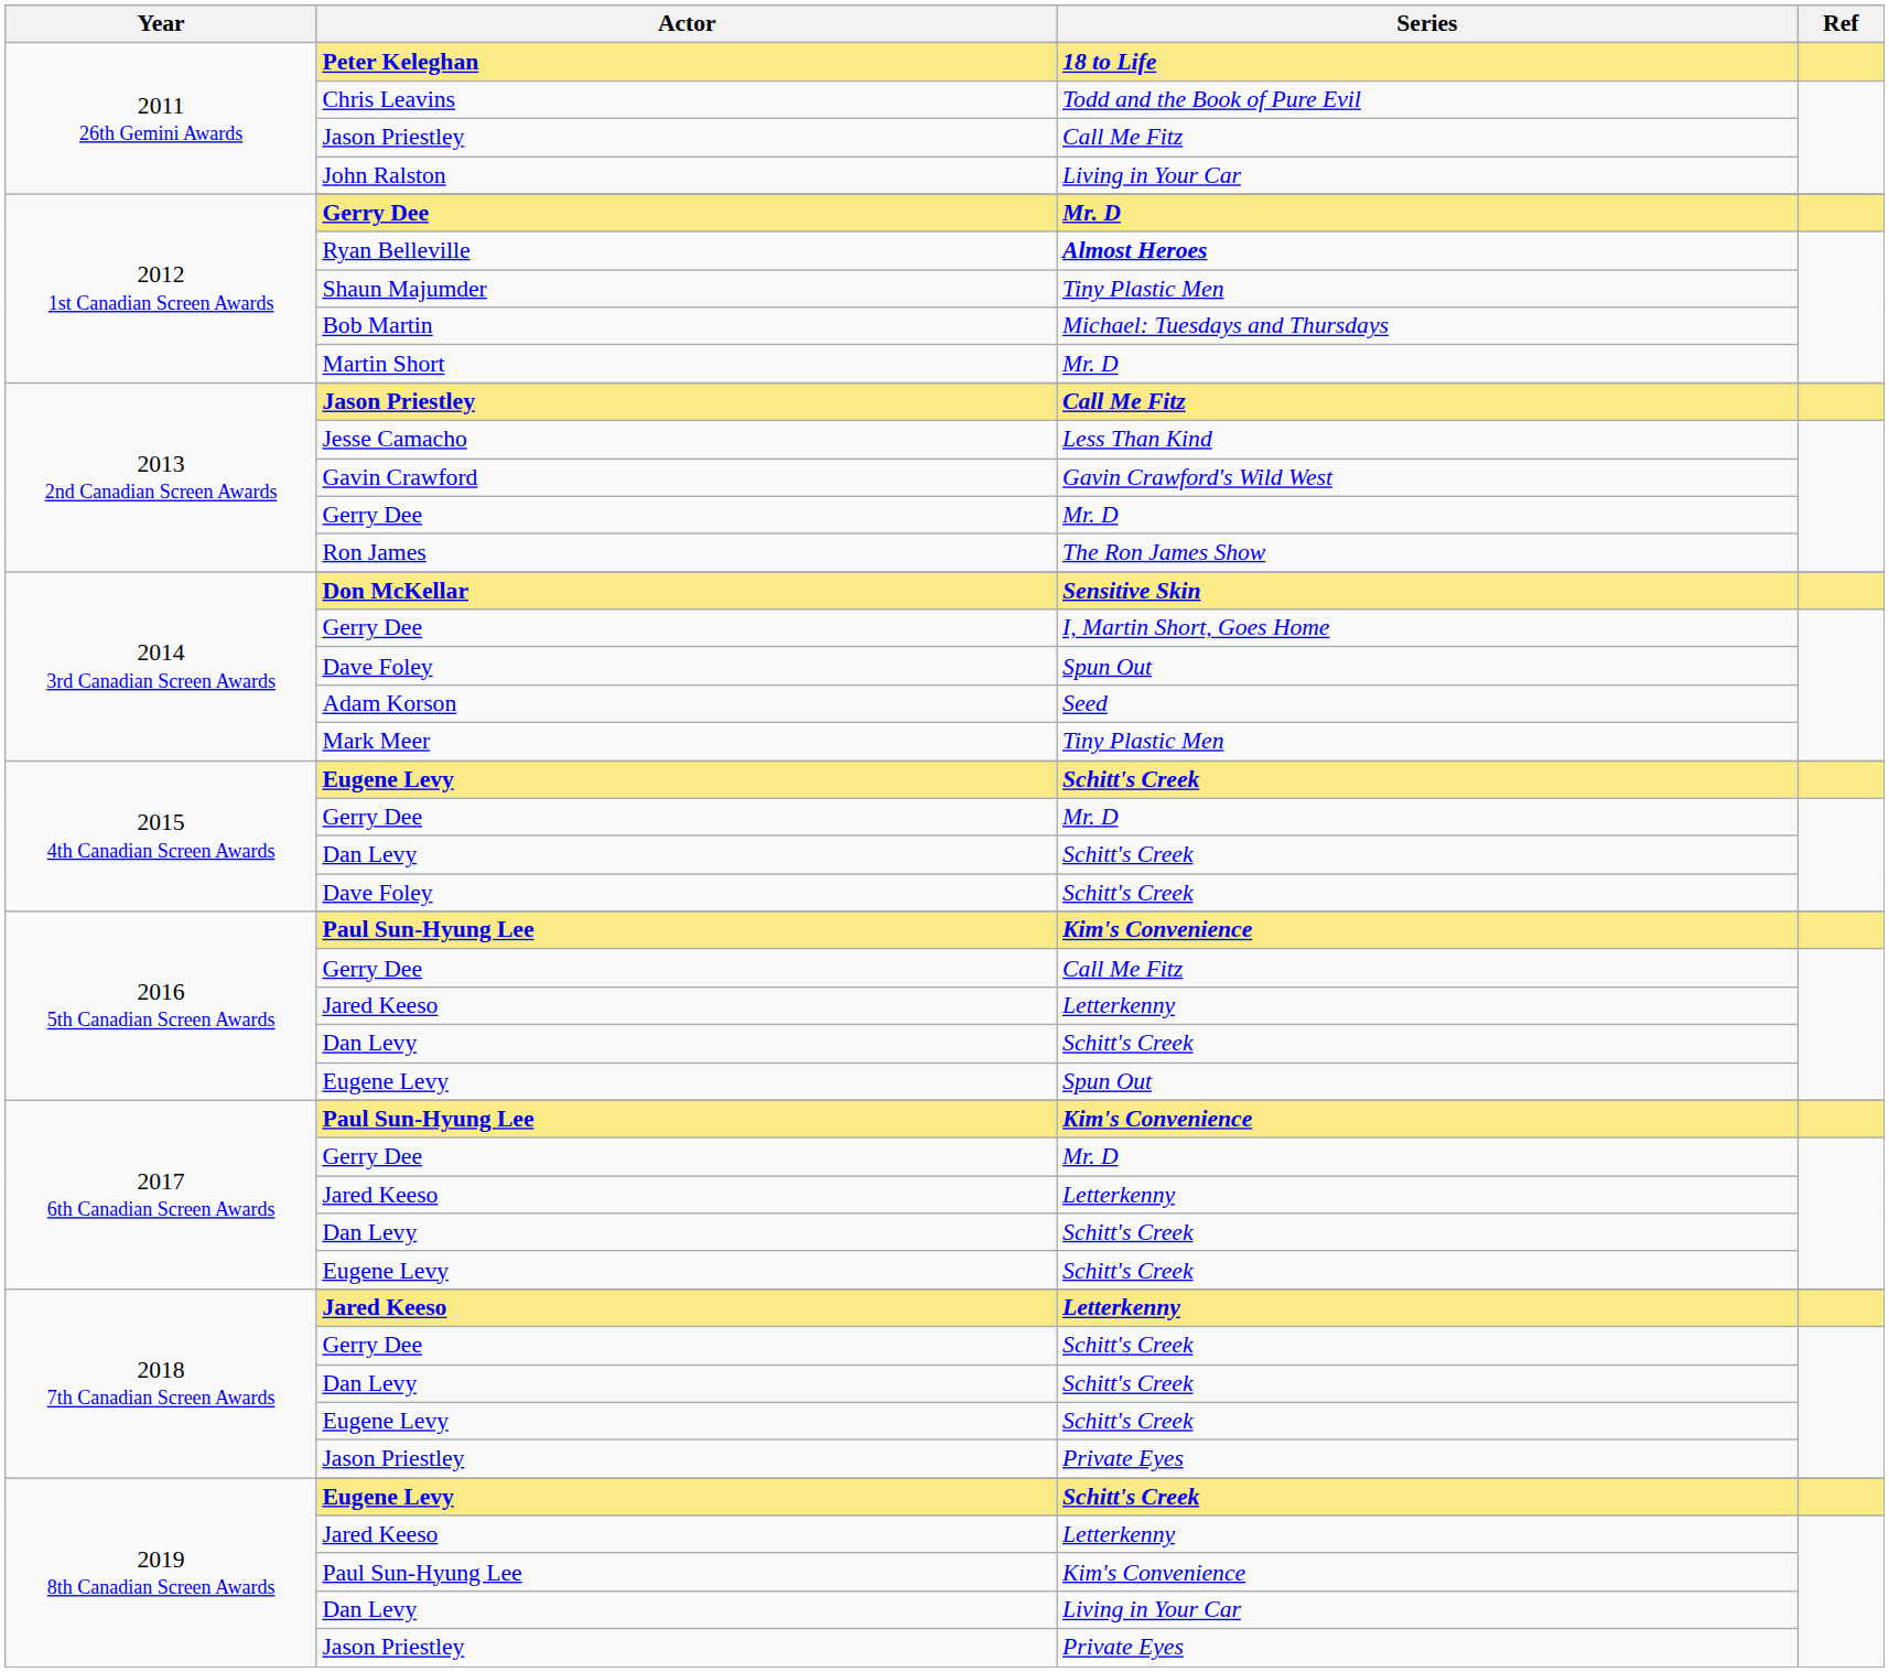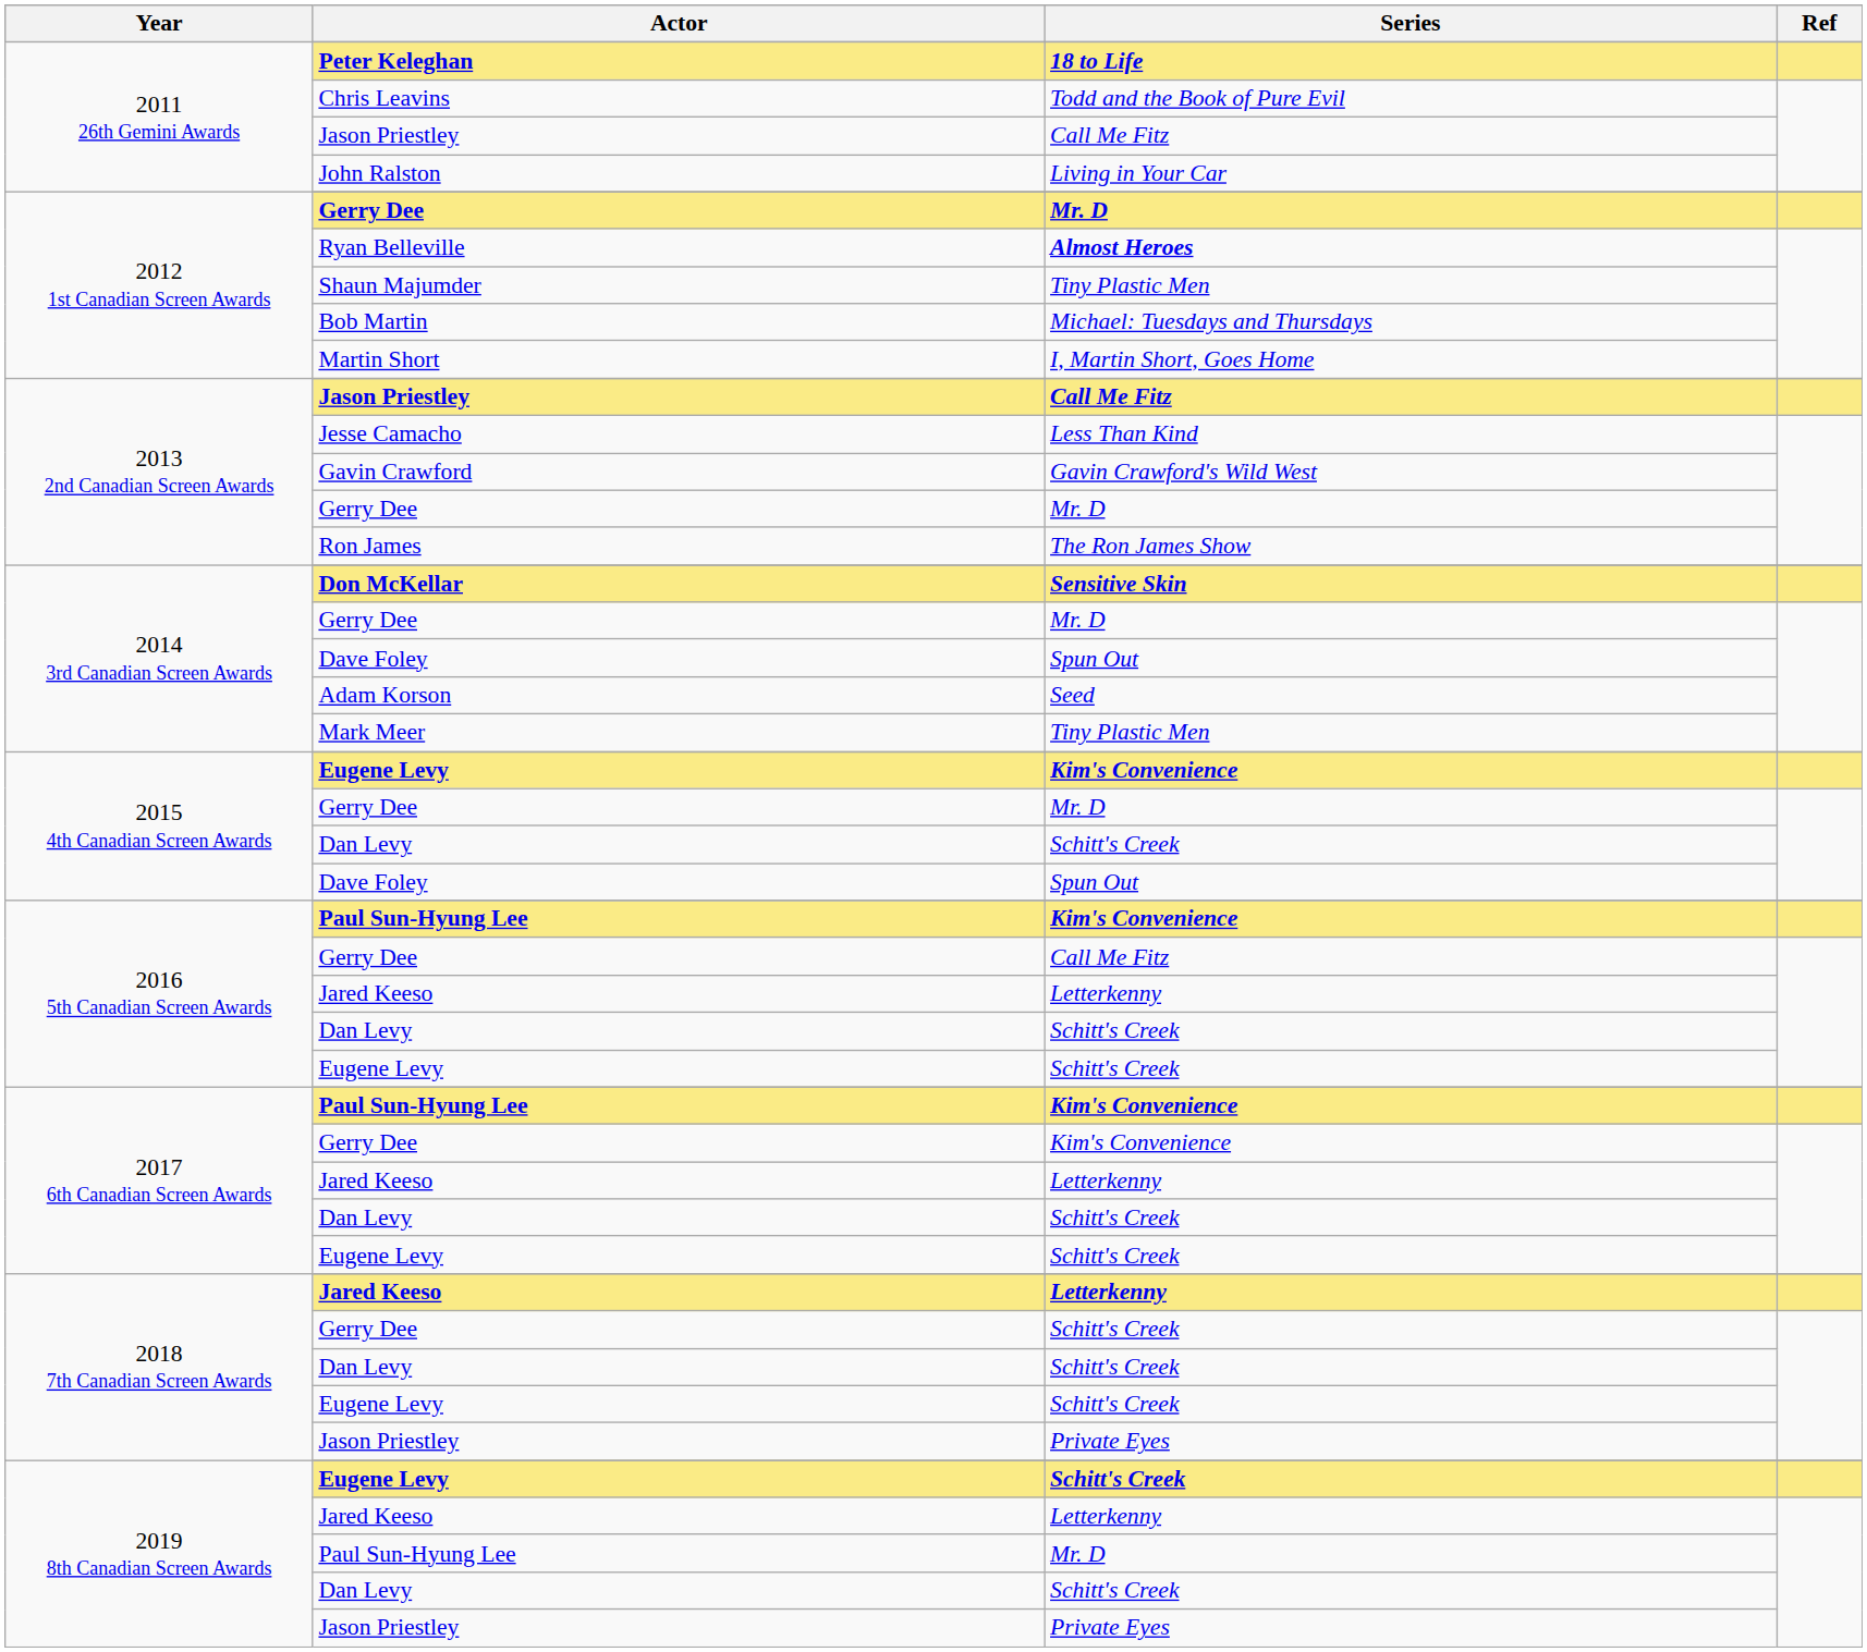 <table class="wikitable" style="width:100%;">
 <tr style="background:#bebebe;">
 <th style="width:8%;">Year</th>
 <th style="width:19%;">Actor</th>
 <th style="width:19%;">Series</th>
 <th style="width:2%;">Ref</th>
 </tr>
 <tr>
 <td rowspan="5" align="center">2011 <br> <small><a href='#'>26th Gemini Awards</a></small></td>
 </tr>
 <tr style="background:#FAEB86;">
 <td><strong><a href='#'>Peter Keleghan</a></strong></td>
 <td><strong><em><a href='#'>18 to Life</a></em></strong></td>
 <td></td>
 </tr>
 <tr>
 <td><a href='#'>Chris Leavins</a></td>
 <td><em><a href='#'>Todd and the Book of Pure Evil</a></em></td>
 <td rowspan=3></td>
 </tr>
 <tr>
 <td><a href='#'>Jason Priestley</a></td>
 <td><em><a href='#'>Call Me Fitz</a></em></td>
 </tr>
 <tr>
 <td><a href='#'>John Ralston</a></td>
 <td><em><a href='#'>Living in Your Car</a></em></td>
 </tr>
 <tr>
 <td rowspan="6" align="center">2012 <br> <small><a href='#'>1st Canadian Screen Awards</a></small></td>
 </tr>
 <tr style="background:#FAEB86;">
 <td><strong><a href='#'>Gerry Dee</a></strong></td>
 <td><strong><em><a href='#'>Mr. D</a></em></strong></td>
 <td></td>
 </tr>
 <tr>
 <td><a href='#'>Ryan Belleville</a></td>
 <td><strong><em><a href='#'>Almost Heroes</a></em></strong></td>
 <td rowspan=4></td>
 </tr>
 <tr>
 <td><a href='#'>Shaun Majumder</a></td>
 <td><em><a href='#'>Tiny Plastic Men</a></em></td>
 </tr>
 <tr>
 <td><a href='#'>Bob Martin</a></td>
 <td><em><a href='#'>Michael: Tuesdays and Thursdays</a></em></td>
 </tr>
 <tr>
 <td><a href='#'>Martin Short</a></td>
-<td><em><a href='#'>Mr. D</a></em></td>
+<td><em><a href='#'>I, Martin Short, Goes Home</a></em></td>
 </tr>
 <tr>
 <td rowspan="6" align="center">2013 <br> <small><a href='#'>2nd Canadian Screen Awards</a></small></td>
 </tr>
 <tr style="background:#FAEB86;">
 <td><strong><a href='#'>Jason Priestley</a></strong></td>
 <td><strong><em><a href='#'>Call Me Fitz</a></em></strong></td>
 <td></td>
 </tr>
 <tr>
 <td><a href='#'>Jesse Camacho</a></td>
 <td><em><a href='#'>Less Than Kind</a></em></td>
 <td rowspan=4></td>
 </tr>
 <tr>
 <td><a href='#'>Gavin Crawford</a></td>
 <td><em><a href='#'>Gavin Crawford's Wild West</a></em></td>
 </tr>
 <tr>
 <td><a href='#'>Gerry Dee</a></td>
 <td><em><a href='#'>Mr. D</a></em></td>
 </tr>
 <tr>
 <td><a href='#'>Ron James</a></td>
 <td><em><a href='#'>The Ron James Show</a></em></td>
 </tr>
 <tr>
 <td rowspan="6" align="center">2014 <br> <small><a href='#'>3rd Canadian Screen Awards</a></small></td>
 </tr>
 <tr style="background:#FAEB86;">
 <td><strong><a href='#'>Don McKellar</a></strong></td>
 <td><strong><em><a href='#'>Sensitive Skin</a></em></strong></td>
 <td></td>
 </tr>
 <tr>
 <td><a href='#'>Gerry Dee</a></td>
-<td><em><a href='#'>I, Martin Short, Goes Home</a></em></td>
+<td><em><a href='#'>Mr. D</a></em></td>
 <td rowspan=4></td>
 </tr>
 <tr>
 <td><a href='#'>Dave Foley</a></td>
 <td><em><a href='#'>Spun Out</a></em></td>
 </tr>
 <tr>
 <td><a href='#'>Adam Korson</a></td>
 <td><em><a href='#'>Seed</a></em></td>
 </tr>
 <tr>
 <td><a href='#'>Mark Meer</a></td>
 <td><em><a href='#'>Tiny Plastic Men</a></em></td>
 </tr>
 <tr>
 <td rowspan="5" align="center">2015 <br> <small><a href='#'>4th Canadian Screen Awards</a></small></td>
 </tr>
 <tr style="background:#FAEB86;">
 <td><strong><a href='#'>Eugene Levy</a></strong></td>
-<td><strong><em><a href='#'>Schitt's Creek</a></em></strong></td>
+<td><strong><em><a href='#'>Kim's Convenience</a></em></strong></td>
 <td></td>
 </tr>
 <tr>
 <td><a href='#'>Gerry Dee</a></td>
 <td><em><a href='#'>Mr. D</a></em></td>
 <td rowspan=3></td>
 </tr>
 <tr>
 <td><a href='#'>Dan Levy</a></td>
 <td><em><a href='#'>Schitt's Creek</a></em></td>
 </tr>
 <tr>
 <td><a href='#'>Dave Foley</a></td>
-<td><em><a href='#'>Schitt's Creek</a></em></td>
+<td><em><a href='#'>Spun Out</a></em></td>
 </tr>
 <tr>
 <td rowspan="6" align="center">2016 <br> <small><a href='#'>5th Canadian Screen Awards</a></small></td>
 </tr>
 <tr style="background:#FAEB86;">
 <td><strong><a href='#'>Paul Sun-Hyung Lee</a></strong></td>
 <td><strong><em><a href='#'>Kim's Convenience</a></em></strong></td>
 <td></td>
 </tr>
 <tr>
 <td><a href='#'>Gerry Dee</a></td>
 <td><em><a href='#'>Call Me Fitz</a></em></td>
 <td rowspan=4></td>
 </tr>
 <tr>
 <td><a href='#'>Jared Keeso</a></td>
 <td><em><a href='#'>Letterkenny</a></em></td>
 </tr>
 <tr>
 <td><a href='#'>Dan Levy</a></td>
 <td><em><a href='#'>Schitt's Creek</a></em></td>
 </tr>
 <tr>
 <td><a href='#'>Eugene Levy</a></td>
-<td><em><a href='#'>Spun Out</a></em></td>
+<td><em><a href='#'>Schitt's Creek</a></em></td>
 </tr>
 <tr>
 <td rowspan="6" align="center">2017 <br> <small><a href='#'>6th Canadian Screen Awards</a></small></td>
 </tr>
 <tr style="background:#FAEB86;">
 <td><strong><a href='#'>Paul Sun-Hyung Lee</a></strong></td>
 <td><strong><em><a href='#'>Kim's Convenience</a></em></strong></td>
 <td></td>
 </tr>
 <tr>
 <td><a href='#'>Gerry Dee</a></td>
-<td><em><a href='#'>Mr. D</a></em></td>
+<td><em><a href='#'>Kim's Convenience</a></em></td>
 <td rowspan=4></td>
 </tr>
 <tr>
 <td><a href='#'>Jared Keeso</a></td>
 <td><em><a href='#'>Letterkenny</a></em></td>
 </tr>
 <tr>
 <td><a href='#'>Dan Levy</a></td>
 <td><em><a href='#'>Schitt's Creek</a></em></td>
 </tr>
 <tr>
 <td><a href='#'>Eugene Levy</a></td>
 <td><em><a href='#'>Schitt's Creek</a></em></td>
 </tr>
 <tr>
 <td rowspan="6" align="center">2018 <br> <small><a href='#'>7th Canadian Screen Awards</a></small></td>
 </tr>
 <tr style="background:#FAEB86;">
 <td><strong><a href='#'>Jared Keeso</a></strong></td>
 <td><strong><em><a href='#'>Letterkenny</a></em></strong></td>
 <td></td>
 </tr>
 <tr>
 <td><a href='#'>Gerry Dee</a></td>
 <td><em><a href='#'>Schitt's Creek</a></em></td>
 <td rowspan=4></td>
 </tr>
 <tr>
 <td><a href='#'>Dan Levy</a></td>
 <td><em><a href='#'>Schitt's Creek</a></em></td>
 </tr>
 <tr>
 <td><a href='#'>Eugene Levy</a></td>
 <td><em><a href='#'>Schitt's Creek</a></em></td>
 </tr>
 <tr>
 <td><a href='#'>Jason Priestley</a></td>
 <td><em><a href='#'>Private Eyes</a></em></td>
 </tr>
 <tr>
 <td rowspan="6" align="center">2019 <br> <small><a href='#'>8th Canadian Screen Awards</a></small></td>
 </tr>
 <tr style="background:#FAEB86;">
 <td><strong><a href='#'>Eugene Levy</a></strong></td>
 <td><strong><em><a href='#'>Schitt's Creek</a></em></strong></td>
 <td></td>
 </tr>
 <tr>
 <td><a href='#'>Jared Keeso</a></td>
 <td><em><a href='#'>Letterkenny</a></em></td>
 <td rowspan=4></td>
 </tr>
 <tr>
 <td><a href='#'>Paul Sun-Hyung Lee</a></td>
-<td><em><a href='#'>Kim's Convenience</a></em></td>
+<td><em><a href='#'>Mr. D</a></em></td>
 </tr>
 <tr>
 <td><a href='#'>Dan Levy</a></td>
-<td><em><a href='#'>Living in Your Car</a></em></td>
+<td><em><a href='#'>Schitt's Creek</a></em></td>
 </tr>
 <tr>
 <td><a href='#'>Jason Priestley</a></td>
 <td><em><a href='#'>Private Eyes</a></em></td>
 </tr>
 </table>
